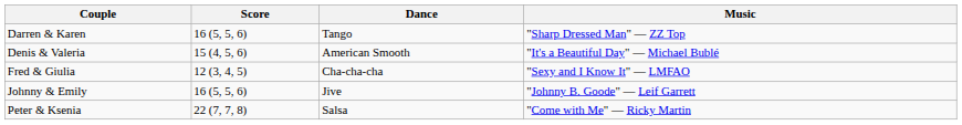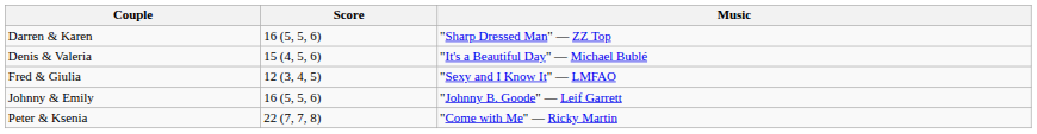 <table class="wikitable" style="width:80%;">
 <tr>
 <th>Couple</th>
 <th>Score</th>
-<th>Dance</th>
 <th>Music</th>
 </tr>
 <tr>
 <td>Darren & Karen</td>
 <td>16 (5, 5, 6)</td>
-<td>Tango</td>
 <td>"<a href='#'>Sharp Dressed Man</a>" — <a href='#'>ZZ Top</a></td>
 </tr>
 <tr>
 <td>Denis & Valeria</td>
 <td>15 (4, 5, 6)</td>
-<td>American Smooth</td>
 <td>"<a href='#'>It's a Beautiful Day</a>" — <a href='#'>Michael Bublé</a></td>
 </tr>
 <tr>
 <td>Fred & Giulia</td>
 <td>12 (3, 4, 5)</td>
-<td>Cha-cha-cha</td>
 <td>"<a href='#'>Sexy and I Know It</a>" — <a href='#'>LMFAO</a></td>
 </tr>
 <tr>
 <td>Johnny & Emily</td>
 <td>16  (5, 5, 6)</td>
-<td>Jive</td>
 <td>"<a href='#'>Johnny B. Goode</a>" — <a href='#'>Leif Garrett</a></td>
 </tr>
 <tr>
 <td>Peter & Ksenia</td>
 <td>22 (7, 7, 8)</td>
-<td>Salsa</td>
 <td>"<a href='#'>Come with Me</a>" — <a href='#'>Ricky Martin</a></td>
 </tr>
 </table>
